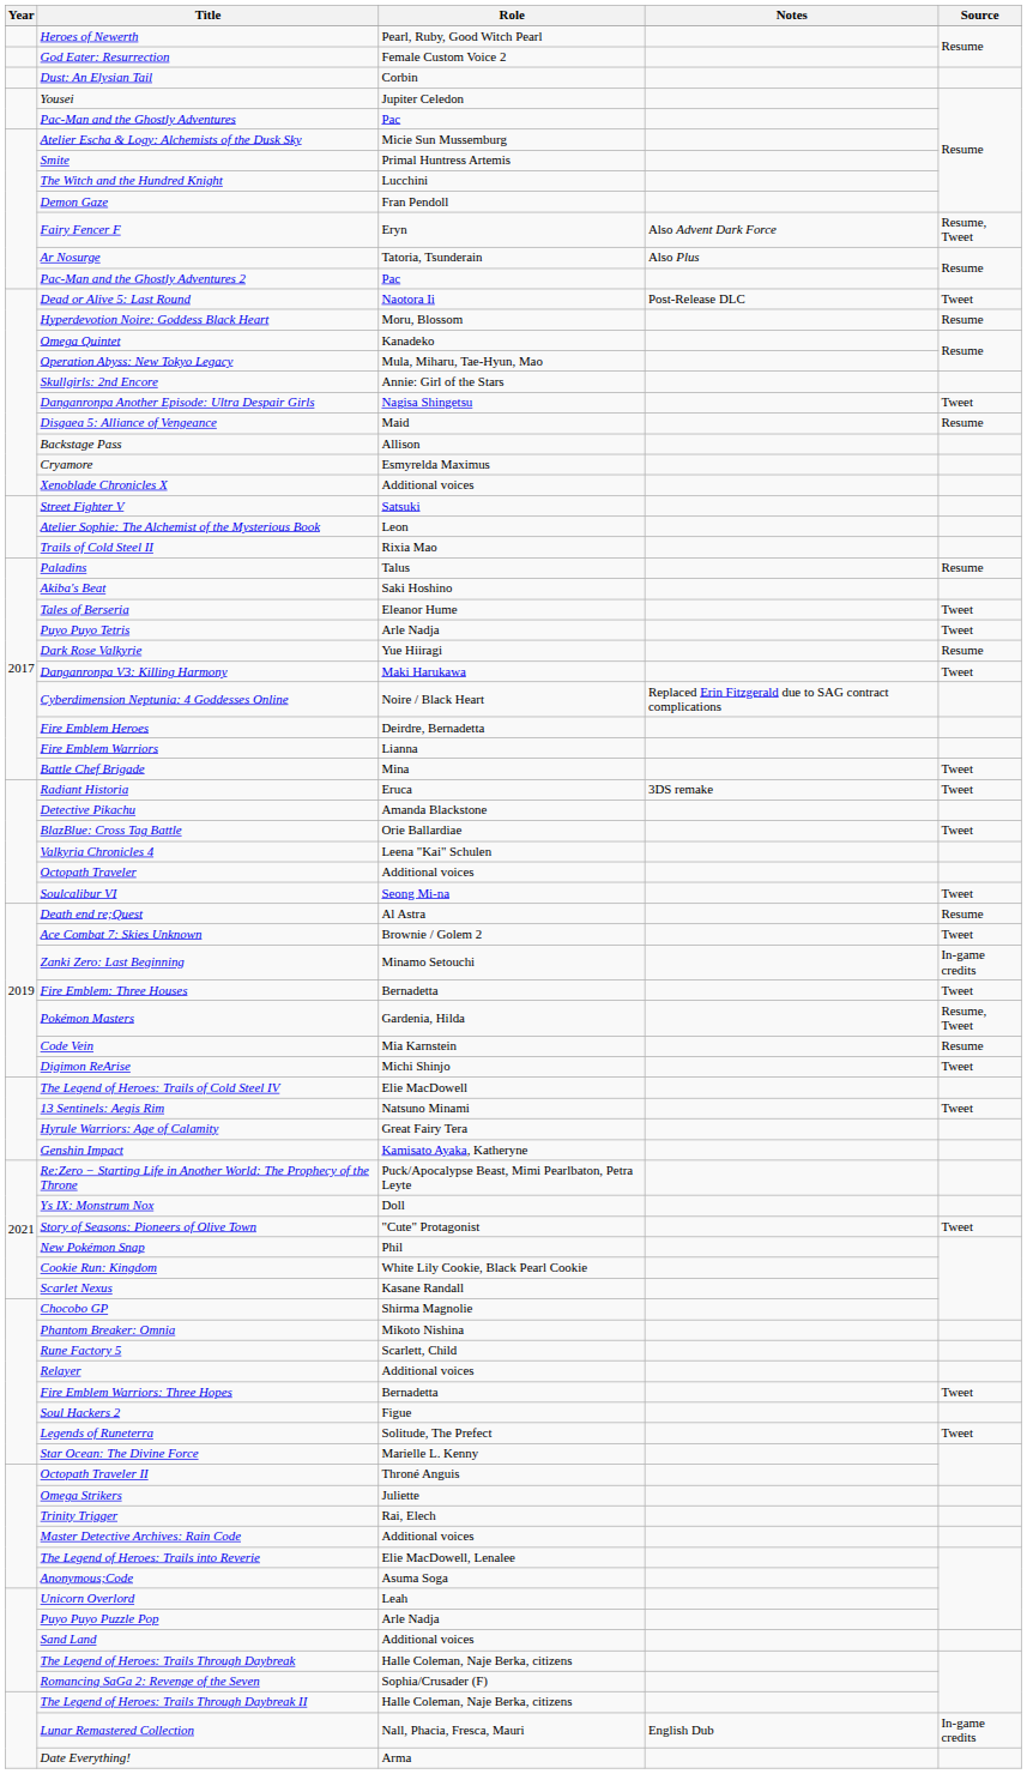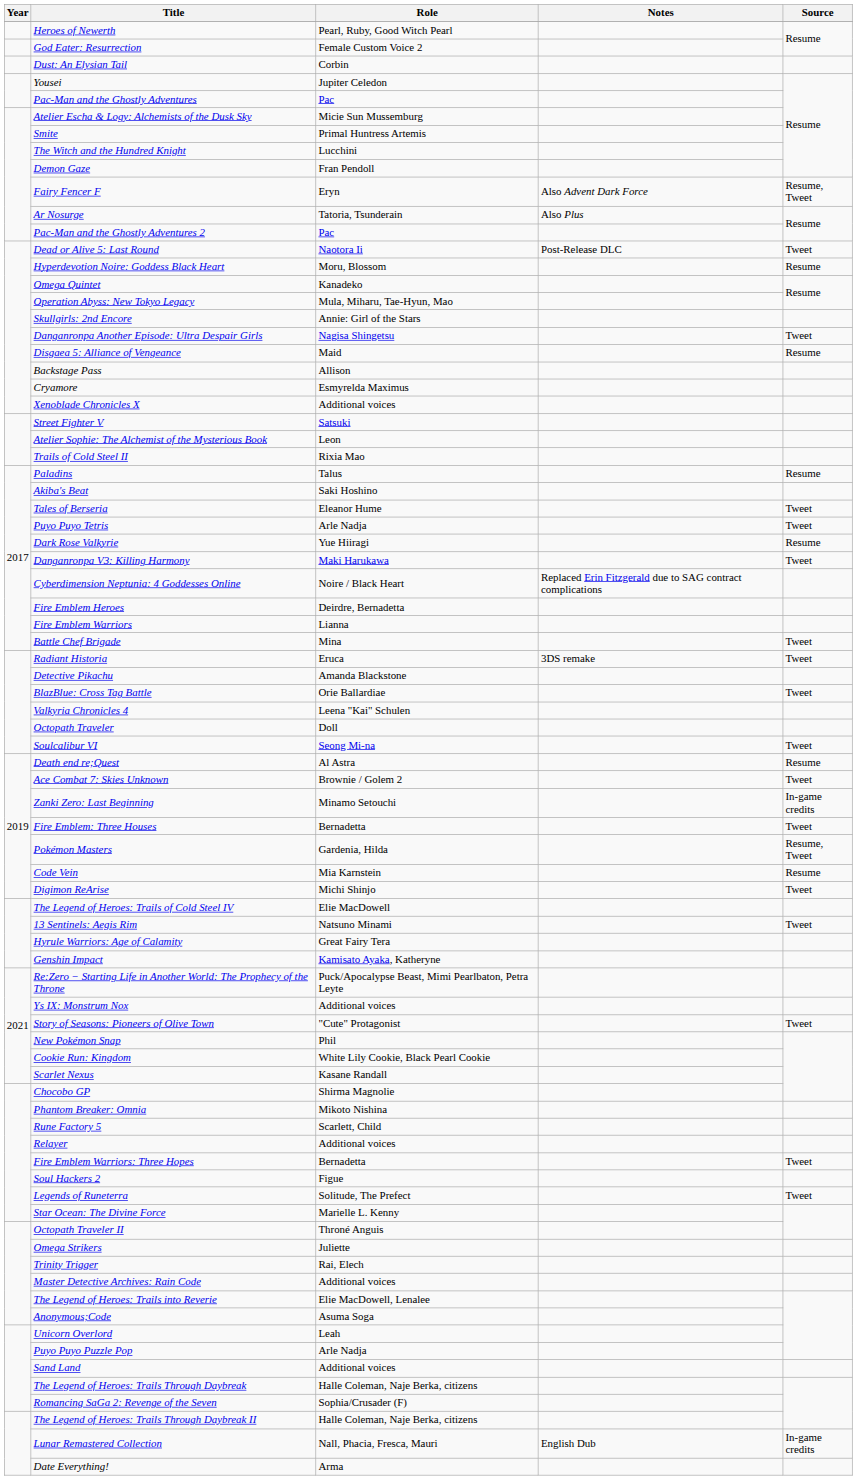 <table class="wikitable sortable plainrowheaders">
 <tr>
 <th>Year</th>
 <th>Title</th>
 <th>Role</th>
 <th class="unsortable">Notes</th>
 <th class="unsortable">Source</th>
 </tr>
 <tr>
 </tr>
 <tr>
 <td></td>
 <td><em><a href='#'>Heroes of Newerth</a></em></td>
 <td>Pearl, Ruby, Good Witch Pearl</td>
 <td> </td>
 <td rowspan="2">Resume</td>
 </tr>
 <tr>
 <td></td>
 <td><em><a href='#'>God Eater: Resurrection</a></em></td>
 <td>Female Custom Voice 2</td>
 <td> </td>
 </tr>
 <tr>
 <td></td>
 <td><em><a href='#'>Dust: An Elysian Tail</a></em></td>
 <td>Corbin</td>
 <td> </td>
 <td></td>
 </tr>
 <tr>
 <td rowspan="2"></td>
 <td><em>Yousei</em></td>
 <td>Jupiter Celedon</td>
 <td> </td>
 <td rowspan="6">Resume</td>
 </tr>
 <tr>
 <td><em><a href='#'>Pac-Man and the Ghostly Adventures</a></em></td>
 <td><a href='#'>Pac</a></td>
 <td></td>
 </tr>
 <tr>
 <td rowspan="7"></td>
 <td><em><a href='#'>Atelier Escha & Logy: Alchemists of the Dusk Sky</a></em></td>
 <td>Micie Sun Mussemburg</td>
 <td> </td>
 </tr>
 <tr>
 <td><em><a href='#'>Smite</a></em></td>
 <td>Primal Huntress Artemis</td>
 <td> </td>
 </tr>
 <tr>
 <td><em><a href='#'>The Witch and the Hundred Knight</a></em></td>
 <td>Lucchini</td>
 <td> </td>
 </tr>
 <tr>
 <td><em><a href='#'>Demon Gaze</a></em></td>
 <td>Fran Pendoll</td>
 <td> </td>
 </tr>
 <tr>
 <td><em><a href='#'>Fairy Fencer F</a></em></td>
 <td>Eryn</td>
 <td>Also <em>Advent Dark Force</em></td>
 <td>Resume, Tweet</td>
 </tr>
 <tr>
 <td><em><a href='#'>Ar Nosurge</a></em></td>
 <td>Tatoria, Tsunderain</td>
 <td>Also <em>Plus</em></td>
 <td rowspan="2">Resume</td>
 </tr>
 <tr>
 <td><em><a href='#'>Pac-Man and the Ghostly Adventures 2</a></em></td>
 <td><a href='#'>Pac</a></td>
 <td> </td>
 </tr>
 <tr>
 <td rowspan="10"></td>
 <td><em><a href='#'>Dead or Alive 5: Last Round</a></em></td>
 <td><a href='#'>Naotora Ii</a></td>
 <td>Post-Release DLC</td>
 <td>Tweet</td>
 </tr>
 <tr>
 <td><em><a href='#'>Hyperdevotion Noire: Goddess Black Heart</a></em></td>
 <td>Moru, Blossom</td>
 <td> </td>
 <td>Resume<br></td>
 </tr>
 <tr>
 <td><em><a href='#'>Omega Quintet</a></em></td>
 <td>Kanadeko</td>
 <td> </td>
 <td rowspan="2">Resume</td>
 </tr>
 <tr>
 <td><em><a href='#'>Operation Abyss: New Tokyo Legacy</a></em></td>
 <td>Mula, Miharu, Tae-Hyun, Mao</td>
 <td> </td>
 </tr>
 <tr>
 <td><em><a href='#'>Skullgirls: 2nd Encore</a></em></td>
 <td>Annie: Girl of the Stars</td>
 <td> </td>
 <td></td>
 </tr>
 <tr>
 <td><em><a href='#'>Danganronpa Another Episode: Ultra Despair Girls</a></em></td>
 <td><a href='#'>Nagisa Shingetsu</a></td>
 <td> </td>
 <td>Tweet</td>
 </tr>
 <tr>
 <td><em><a href='#'>Disgaea 5: Alliance of Vengeance</a></em></td>
 <td>Maid</td>
 <td> </td>
 <td>Resume</td>
 </tr>
 <tr>
 <td><em>Backstage Pass</em></td>
 <td>Allison</td>
 <td> </td>
 <td></td>
 </tr>
 <tr>
 <td><em>Cryamore</em></td>
 <td>Esmyrelda Maximus</td>
 <td> </td>
 <td></td>
 </tr>
 <tr>
 <td><em><a href='#'>Xenoblade Chronicles X</a></em></td>
 <td>Additional voices</td>
 <td> </td>
 <td></td>
 </tr>
 <tr>
 <td rowspan="3"></td>
 <td><em><a href='#'>Street Fighter V</a></em></td>
 <td><a href='#'>Satsuki</a></td>
 <td></td>
 <td></td>
 </tr>
 <tr>
 <td><em><a href='#'>Atelier Sophie: The Alchemist of the Mysterious Book</a></em></td>
 <td>Leon</td>
 <td> </td>
 <td></td>
 </tr>
 <tr>
 <td><em><a href='#'>Trails of Cold Steel II</a></em></td>
 <td>Rixia Mao</td>
 <td></td>
 <td></td>
 </tr>
 <tr>
 <td rowspan="10">2017</td>
 <td><em><a href='#'>Paladins</a></em></td>
 <td>Talus</td>
 <td></td>
 <td>Resume</td>
 </tr>
 <tr>
 <td><em><a href='#'>Akiba's Beat</a></em></td>
 <td>Saki Hoshino</td>
 <td></td>
 <td></td>
 </tr>
 <tr>
 <td><em><a href='#'>Tales of Berseria</a></em></td>
 <td>Eleanor Hume</td>
 <td></td>
 <td>Tweet</td>
 </tr>
 <tr>
 <td><em><a href='#'>Puyo Puyo Tetris</a></em></td>
 <td>Arle Nadja</td>
 <td></td>
 <td>Tweet</td>
 </tr>
 <tr>
 <td><em><a href='#'>Dark Rose Valkyrie</a></em></td>
 <td>Yue Hiiragi</td>
 <td> </td>
 <td>Resume</td>
 </tr>
 <tr>
 <td><em><a href='#'>Danganronpa V3: Killing Harmony</a></em></td>
 <td><a href='#'>Maki Harukawa</a></td>
 <td></td>
 <td>Tweet</td>
 </tr>
 <tr>
 <td><em><a href='#'>Cyberdimension Neptunia: 4 Goddesses Online</a></em></td>
 <td>Noire / Black Heart</td>
 <td>Replaced <a href='#'>Erin Fitzgerald</a> due to SAG contract complications</td>
 <td></td>
 </tr>
 <tr>
 <td><em><a href='#'>Fire Emblem Heroes</a></em></td>
 <td>Deirdre, Bernadetta</td>
 <td></td>
 <td></td>
 </tr>
 <tr>
 <td><em><a href='#'>Fire Emblem Warriors</a></em></td>
 <td>Lianna</td>
 <td></td>
 <td></td>
 </tr>
 <tr>
 <td><em><a href='#'>Battle Chef Brigade</a></em></td>
 <td>Mina</td>
 <td></td>
 <td>Tweet </td>
 </tr>
 <tr>
 <td rowspan="6"></td>
 <td><em><a href='#'>Radiant Historia</a></em></td>
 <td>Eruca</td>
 <td>3DS remake</td>
 <td>Tweet</td>
 </tr>
 <tr>
 <td><em><a href='#'>Detective Pikachu</a></em></td>
 <td>Amanda Blackstone</td>
 <td> </td>
 <td></td>
 </tr>
 <tr>
 <td><em><a href='#'>BlazBlue: Cross Tag Battle</a></em></td>
 <td>Orie Ballardiae</td>
 <td></td>
 <td>Tweet</td>
 </tr>
 <tr>
 <td><em><a href='#'>Valkyria Chronicles 4</a></em></td>
 <td>Leena "Kai" Schulen</td>
 <td></td>
 <td></td>
 </tr>
 <tr>
 <td><em><a href='#'>Octopath Traveler</a></em></td>
-<td>Additional voices</td>
+<td>Doll</td>
 <td></td>
 <td></td>
 </tr>
 <tr>
 <td><em><a href='#'>Soulcalibur VI</a></em></td>
 <td><a href='#'>Seong Mi-na</a></td>
 <td></td>
 <td>Tweet</td>
 </tr>
 <tr>
 <td rowspan="7">2019</td>
 <td><em><a href='#'>Death end re;Quest</a></em></td>
 <td>Al Astra</td>
 <td></td>
 <td>Resume</td>
 </tr>
 <tr>
 <td><em><a href='#'>Ace Combat 7: Skies Unknown</a></em></td>
 <td>Brownie / Golem 2</td>
 <td></td>
 <td>Tweet</td>
 </tr>
 <tr>
 <td><em><a href='#'>Zanki Zero: Last Beginning</a></em></td>
 <td>Minamo Setouchi</td>
 <td></td>
 <td>In-game credits</td>
 </tr>
 <tr>
 <td><em><a href='#'>Fire Emblem: Three Houses</a></em></td>
 <td>Bernadetta</td>
 <td></td>
 <td>Tweet</td>
 </tr>
 <tr>
 <td><em><a href='#'>Pokémon Masters</a></em></td>
 <td>Gardenia, Hilda</td>
 <td></td>
 <td>Resume, Tweet</td>
 </tr>
 <tr>
 <td><em><a href='#'>Code Vein</a></em></td>
 <td>Mia Karnstein</td>
 <td></td>
 <td>Resume</td>
 </tr>
 <tr>
 <td><em><a href='#'>Digimon ReArise</a></em></td>
 <td>Michi Shinjo</td>
 <td></td>
 <td>Tweet</td>
 </tr>
 <tr>
 <td rowspan="4"></td>
 <td><em><a href='#'>The Legend of Heroes: Trails of Cold Steel IV</a></em></td>
 <td>Elie MacDowell</td>
 <td></td>
 <td></td>
 </tr>
 <tr>
 <td><em><a href='#'>13 Sentinels: Aegis Rim</a></em></td>
 <td>Natsuno Minami</td>
 <td></td>
 <td>Tweet</td>
 </tr>
 <tr>
 <td><em><a href='#'>Hyrule Warriors: Age of Calamity</a></em></td>
 <td>Great Fairy Tera</td>
 <td></td>
 <td></td>
 </tr>
 <tr>
 <td><em><a href='#'>Genshin Impact</a></em></td>
 <td><a href='#'>Kamisato Ayaka</a>, Katheryne</td>
 <td></td>
 <td></td>
 </tr>
 <tr>
 <td rowspan="6">2021</td>
 <td><em><a href='#'>Re:Zero − Starting Life in Another World: The Prophecy of the Throne</a></em></td>
 <td>Puck/Apocalypse Beast, Mimi Pearlbaton, Petra Leyte</td>
 <td></td>
 <td></td>
 </tr>
 <tr>
 <td><em><a href='#'>Ys IX: Monstrum Nox</a></em></td>
-<td>Doll</td>
+<td>Additional voices</td>
 <td></td>
 <td></td>
 </tr>
 <tr>
 <td><em><a href='#'>Story of Seasons: Pioneers of Olive Town</a></em></td>
 <td>"Cute" Protagonist</td>
 <td></td>
 <td>Tweet</td>
 </tr>
 <tr>
 <td><em><a href='#'>New Pokémon Snap</a></em></td>
 <td>Phil</td>
 <td></td>
 <td rowspan="4"></td>
 </tr>
 <tr>
 <td><em><a href='#'>Cookie Run: Kingdom</a></em></td>
 <td>White Lily Cookie, Black Pearl Cookie</td>
 <td></td>
 </tr>
 <tr>
 <td><em><a href='#'>Scarlet Nexus</a></em></td>
 <td>Kasane Randall</td>
 <td></td>
 </tr>
 <tr>
 <td rowspan="8"></td>
 <td><em><a href='#'>Chocobo GP</a></em></td>
 <td>Shirma Magnolie</td>
 <td></td>
 </tr>
 <tr>
 <td><em><a href='#'>Phantom Breaker: Omnia</a></em></td>
 <td>Mikoto Nishina</td>
 <td></td>
 <td></td>
 </tr>
 <tr>
 <td><em><a href='#'>Rune Factory 5</a></em></td>
 <td>Scarlett, Child</td>
 <td></td>
 <td></td>
 </tr>
 <tr>
 <td><em><a href='#'>Relayer</a></em></td>
 <td>Additional voices</td>
 <td></td>
 <td></td>
 </tr>
 <tr>
 <td><em><a href='#'>Fire Emblem Warriors: Three Hopes</a></em></td>
 <td>Bernadetta</td>
 <td></td>
 <td>Tweet </td>
 </tr>
 <tr>
 <td><em><a href='#'>Soul Hackers 2</a></em></td>
 <td>Figue</td>
 <td></td>
 <td></td>
 </tr>
 <tr>
 <td><em><a href='#'>Legends of Runeterra</a></em></td>
 <td>Solitude, The Prefect</td>
 <td></td>
 <td>Tweet</td>
 </tr>
 <tr>
 <td><em><a href='#'>Star Ocean: The Divine Force</a></em></td>
 <td>Marielle L. Kenny</td>
 <td></td>
 <td rowspan="2"></td>
 </tr>
 <tr>
 <td rowspan="6"></td>
 <td><em><a href='#'>Octopath Traveler II</a></em></td>
 <td>Throné Anguis</td>
 <td></td>
 </tr>
 <tr>
 <td><em><a href='#'>Omega Strikers</a></em></td>
 <td>Juliette</td>
 <td></td>
 <td></td>
 </tr>
 <tr>
 <td><em><a href='#'>Trinity Trigger</a></em></td>
 <td>Rai, Elech</td>
 <td></td>
 <td></td>
 </tr>
 <tr>
 <td><em><a href='#'>Master Detective Archives: Rain Code</a></em></td>
 <td>Additional voices</td>
 <td></td>
 <td></td>
 </tr>
 <tr>
 <td><em><a href='#'>The Legend of Heroes: Trails into Reverie</a></em></td>
 <td>Elie MacDowell, Lenalee</td>
 <td></td>
 <td rowspan="4"></td>
 </tr>
 <tr>
 <td><em><a href='#'>Anonymous;Code</a></em></td>
 <td>Asuma Soga</td>
 <td></td>
 </tr>
 <tr>
 <td rowspan="5"></td>
 <td><em><a href='#'>Unicorn Overlord</a></em></td>
 <td>Leah</td>
 <td></td>
 </tr>
 <tr>
 <td><em><a href='#'>Puyo Puyo Puzzle Pop</a></em></td>
 <td>Arle Nadja</td>
 <td></td>
 </tr>
 <tr>
 <td><a href='#'><em>Sand Land</em></a></td>
 <td>Additional voices</td>
 <td></td>
 <td></td>
 </tr>
 <tr>
 <td><em><a href='#'>The Legend of Heroes: Trails Through Daybreak</a></em></td>
 <td>Halle Coleman, Naje Berka, citizens</td>
 <td></td>
 <td rowspan="3"></td>
 </tr>
 <tr>
 <td><em><a href='#'>Romancing SaGa 2: Revenge of the Seven</a></em></td>
 <td>Sophia/Crusader (F)</td>
 <td></td>
 </tr>
 <tr>
 <td rowspan="3"></td>
 <td><em><a href='#'>The Legend of Heroes: Trails Through Daybreak II</a></em></td>
 <td>Halle Coleman, Naje Berka, citizens</td>
 <td> </td>
 </tr>
 <tr>
 <td><em><a href='#'>Lunar Remastered Collection</a></em></td>
 <td>Nall, Phacia, Fresca, Mauri</td>
 <td>English Dub</td>
 <td>In-game credits</td>
 </tr>
 <tr>
 <td><em>Date Everything!</em></td>
 <td>Arma</td>
 <td></td>
 <td></td>
 </tr>
 </table>
